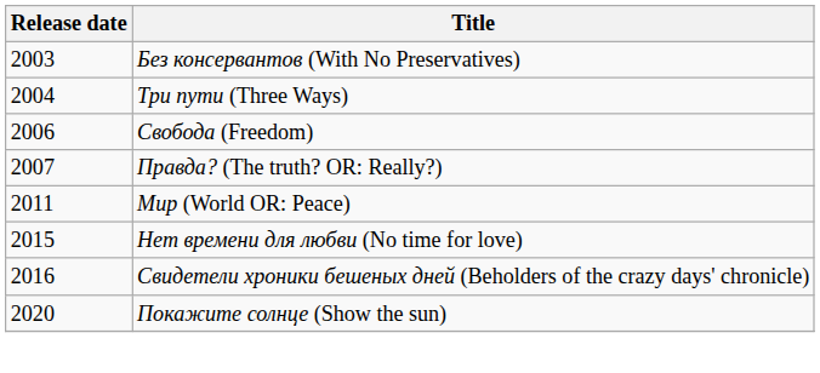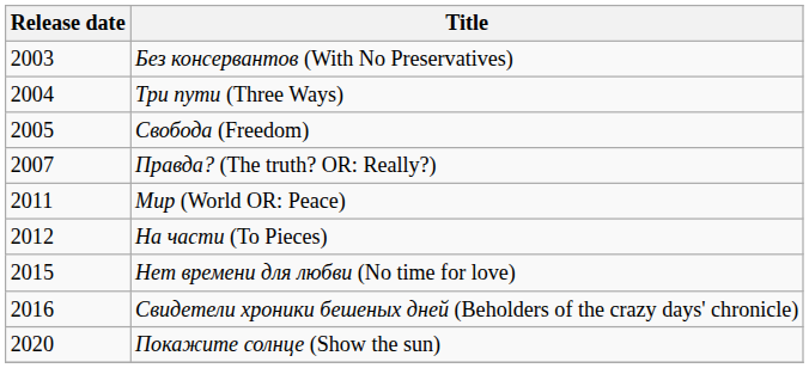 <table class="wikitable" style="font-size:95%;">
 <tr>
 <th>Release date</th>
 <th>Title</th>
 </tr>
 <tr>
 <td>2003</td>
 <td><em>Без консервантов</em> (With No Preservatives)</td>
 </tr>
 <tr>
 <td>2004</td>
 <td><em>Три пути</em> (Three Ways)</td>
 </tr>
 <tr>
-<td>2006</td>
+<td>2005</td>
 <td><em>Свобода</em> (Freedom)</td>
 </tr>
 <tr>
 <td>2007</td>
 <td><em>Правда?</em> (The truth? OR: Really?)</td>
 </tr>
 <tr>
 <td>2011</td>
 <td><em>Мир</em> (World OR: Peace)</td>
+</tr>
+<tr>
+<td>2012</td>
+<td><em>На части</em> (To Pieces)</td>
 </tr>
 <tr>
 <td>2015</td>
 <td><em>Нет времени для любви</em> (No time for love)</td>
 </tr>
 <tr>
 <td>2016</td>
 <td><em>Свидетели хроники бешеных дней</em> (Beholders of the crazy days' chronicle)</td>
 </tr>
 <tr>
 <td>2020</td>
 <td><em>Покажите солнце</em> (Show the sun)</td>
 </tr>
 <tr>
 </tr>
 </table>
